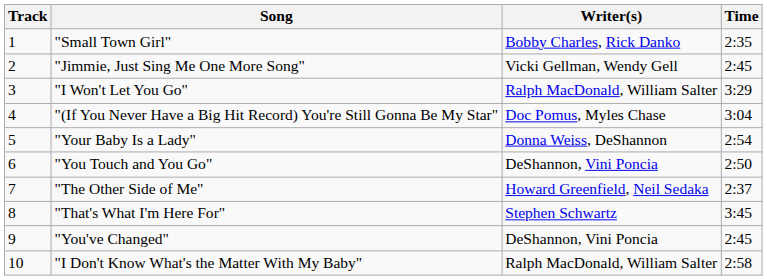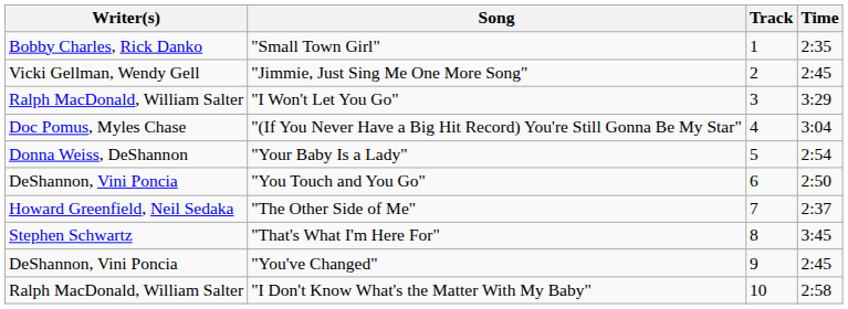 <table class="wikitable">
 <tr>
+<th>Writer(s)</th>
+<th>Song</th>
 <th>Track</th>
-<th>Song</th>
-<th>Writer(s)</th>
 <th>Time</th>
 </tr>
 <tr>
+<td><a href='#'>Bobby Charles</a>, <a href='#'>Rick Danko</a></td>
+<td>"Small Town Girl"</td>
 <td>1</td>
-<td>"Small Town Girl"</td>
-<td><a href='#'>Bobby Charles</a>, <a href='#'>Rick Danko</a></td>
 <td>2:35</td>
 </tr>
 <tr>
+<td>Vicki Gellman, Wendy Gell</td>
+<td>"Jimmie, Just Sing Me One More Song"</td>
 <td>2</td>
-<td>"Jimmie, Just Sing Me One More Song"</td>
-<td>Vicki Gellman, Wendy Gell</td>
 <td>2:45</td>
 </tr>
 <tr>
+<td><a href='#'>Ralph MacDonald</a>, William Salter</td>
+<td>"I Won't Let You Go"</td>
 <td>3</td>
-<td>"I Won't Let You Go"</td>
-<td><a href='#'>Ralph MacDonald</a>, William Salter</td>
 <td>3:29</td>
 </tr>
 <tr>
+<td><a href='#'>Doc Pomus</a>, Myles Chase</td>
+<td>"(If You Never Have a Big Hit Record) You're Still Gonna Be My Star"</td>
 <td>4</td>
-<td>"(If You Never Have a Big Hit Record) You're Still Gonna Be My Star"</td>
-<td><a href='#'>Doc Pomus</a>, Myles Chase</td>
 <td>3:04</td>
 </tr>
 <tr>
+<td><a href='#'>Donna Weiss</a>, DeShannon</td>
+<td>"Your Baby Is a Lady"</td>
 <td>5</td>
-<td>"Your Baby Is a Lady"</td>
-<td><a href='#'>Donna Weiss</a>, DeShannon</td>
 <td>2:54</td>
 </tr>
 <tr>
+<td>DeShannon, <a href='#'>Vini Poncia</a></td>
+<td>"You Touch and You Go"</td>
 <td>6</td>
-<td>"You Touch and You Go"</td>
-<td>DeShannon, <a href='#'>Vini Poncia</a></td>
 <td>2:50</td>
 </tr>
 <tr>
+<td><a href='#'>Howard Greenfield</a>, <a href='#'>Neil Sedaka</a></td>
+<td>"The Other Side of Me"</td>
 <td>7</td>
-<td>"The Other Side of Me"</td>
-<td><a href='#'>Howard Greenfield</a>, <a href='#'>Neil Sedaka</a></td>
 <td>2:37</td>
 </tr>
 <tr>
+<td><a href='#'>Stephen Schwartz</a></td>
+<td>"That's What I'm Here For"</td>
 <td>8</td>
-<td>"That's What I'm Here For"</td>
-<td><a href='#'>Stephen Schwartz</a></td>
 <td>3:45</td>
 </tr>
 <tr>
+<td>DeShannon, Vini Poncia</td>
+<td>"You've Changed"</td>
 <td>9</td>
-<td>"You've Changed"</td>
-<td>DeShannon, Vini Poncia</td>
 <td>2:45</td>
 </tr>
 <tr>
+<td>Ralph MacDonald, William Salter</td>
+<td>"I Don't Know What's the Matter With My Baby"</td>
 <td>10</td>
-<td>"I Don't Know What's the Matter With My Baby"</td>
-<td>Ralph MacDonald, William Salter</td>
 <td>2:58</td>
 </tr>
 </table>
